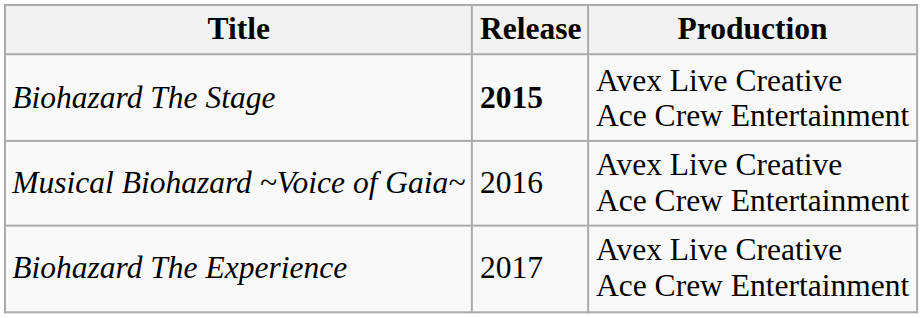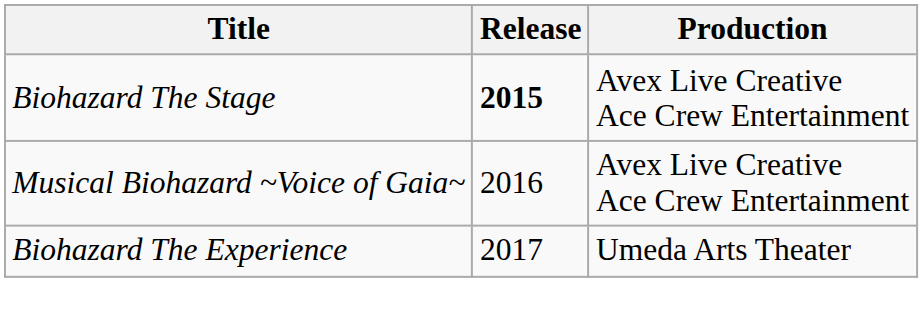 <table class="wikitable">
 <tr>
 <th>Title</th>
 <th>Release</th>
 <th>Production</th>
 </tr>
 <tr>
 <td><em>Biohazard The Stage</em></td>
 <td><strong>2015</strong></td>
 <td>Avex Live Creative<br>Ace Crew Entertainment</td>
 </tr>
 <tr>
 <td><em>Musical Biohazard ~Voice of Gaia~</em></td>
 <td>2016</td>
 <td>Avex Live Creative<br>Ace Crew Entertainment</td>
 </tr>
 <tr>
 <td><em>Biohazard The Experience</em></td>
 <td>2017</td>
-<td>Avex Live Creative<br>Ace Crew Entertainment</td>
+<td>Umeda Arts Theater</td>
 </tr>
 </table>
